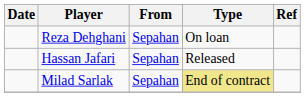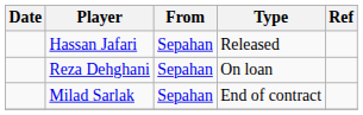 <table class="wikitable">
 <tr>
 <th><strong>Date</strong></th>
 <th><strong>Player</strong></th>
 <th><strong>From</strong></th>
 <th><strong>Type</strong></th>
 <th><strong>Ref</strong></th>
 </tr>
 <tr>
 <td></td>
+<td> <a href='#'>Hassan Jafari</a></td>
+<td> <a href='#'>Sepahan</a></td>
+<td>Released</td>
+<td></td>
+</tr>
+<tr>
+<td></td>
 <td> <a href='#'>Reza Dehghani</a></td>
 <td> <a href='#'>Sepahan</a></td>
 <td>On loan</td>
 <td></td>
 </tr>
 <tr>
 <td></td>
-<td> <a href='#'>Hassan Jafari</a></td>
-<td> <a href='#'>Sepahan</a></td>
-<td>Released</td>
-<td></td>
-</tr>
-<tr>
-<td></td>
 <td> <a href='#'>Milad Sarlak</a></td>
 <td> <a href='#'>Sepahan</a></td>
-<td style="background: khaki;">End of contract</td>
+<td>End of contract</td>
 <td></td>
 </tr>
 <tr>
 </tr>
 </table>
